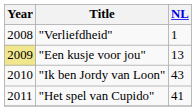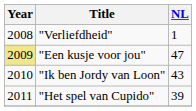 <table class="wikitable">
 <tr>
 <th align="left"><strong>Year</strong></th>
 <th align="left"><strong>Title</strong></th>
 <th align="left"><strong><a href='#'>NL</a></strong></th>
 </tr>
 <tr>
 <td>2008</td>
 <td>"Verliefdheid"</td>
 <td>1</td>
 </tr>
 <tr>
 <td style="background: khaki;">2009</td>
 <td>"Een kusje voor jou"</td>
-<td>13</td>
+<td>47</td>
 </tr>
 <tr>
 <td>2010</td>
 <td>"Ik ben Jordy van Loon"</td>
 <td>43</td>
 </tr>
 <tr>
 <td>2011</td>
 <td>"Het spel van Cupido"</td>
-<td>41</td>
+<td>39</td>
 </tr>
 <tr>
 </tr>
 </table>
